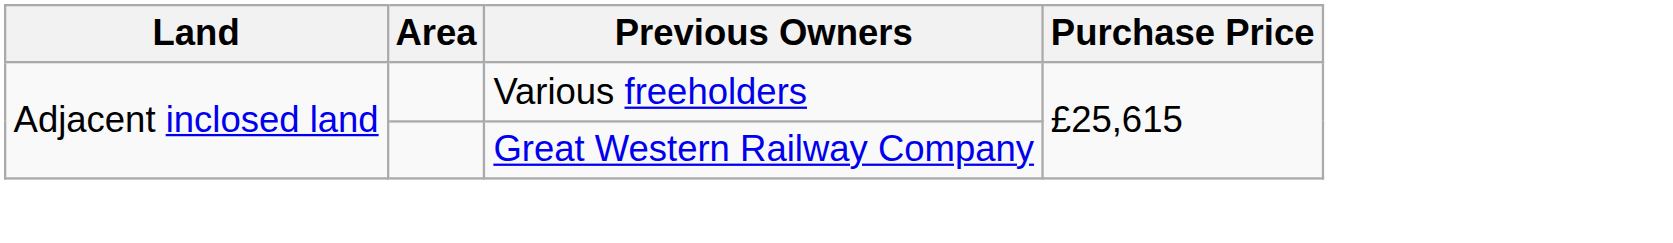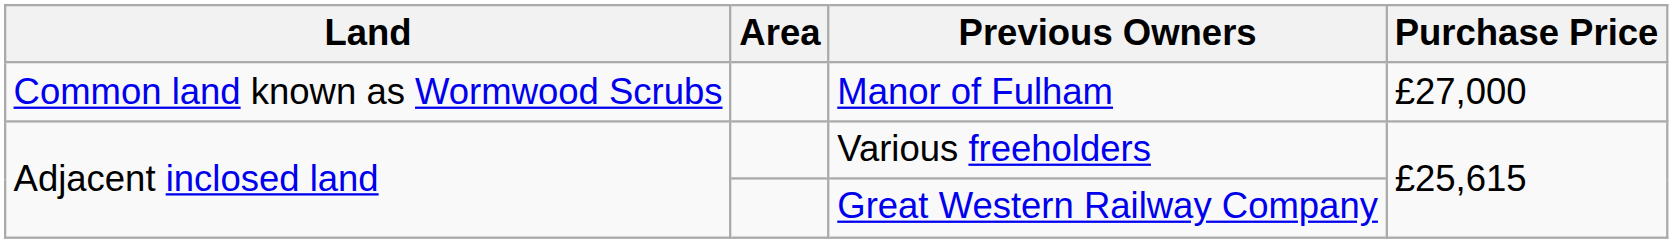 <table class="wikitable">
 <tr>
 <th>Land</th>
 <th>Area</th>
 <th>Previous Owners</th>
 <th>Purchase Price</th>
+</tr>
+<tr>
+<td><a href='#'>Common land</a> known as <a href='#'>Wormwood Scrubs</a></td>
+<td></td>
+<td><a href='#'>Manor of Fulham</a></td>
+<td>£27,000</td>
 </tr>
 <tr>
 <td rowspan="2">Adjacent <a href='#'>inclosed land</a></td>
 <td></td>
 <td>Various <a href='#'>freeholders</a></td>
 <td rowspan="2">£25,615</td>
 </tr>
 <tr>
 <td></td>
 <td><a href='#'>Great Western Railway Company</a></td>
 </tr>
 </table>
